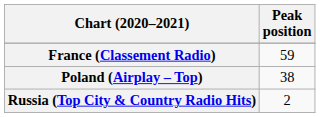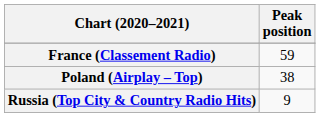 <table class="wikitable sortable plainrowheaders" style="text-align:center">
 <tr>
 <th scope="col">Chart (2020–2021)</th>
 <th scope="col">Peak<br>position</th>
 </tr>
 <tr>
 </tr>
 <tr>
 <th scope="row">France (<a href='#'>Classement Radio</a>)</th>
 <td>59</td>
 </tr>
 <tr>
 <th scope="row">Poland (<a href='#'>Airplay – Top</a>)</th>
 <td>38</td>
 </tr>
 <tr>
 <th scope="row">Russia (<a href='#'>Top City & Country Radio Hits</a>)</th>
-<td>2</td>
+<td>9</td>
 </tr>
 </table>
